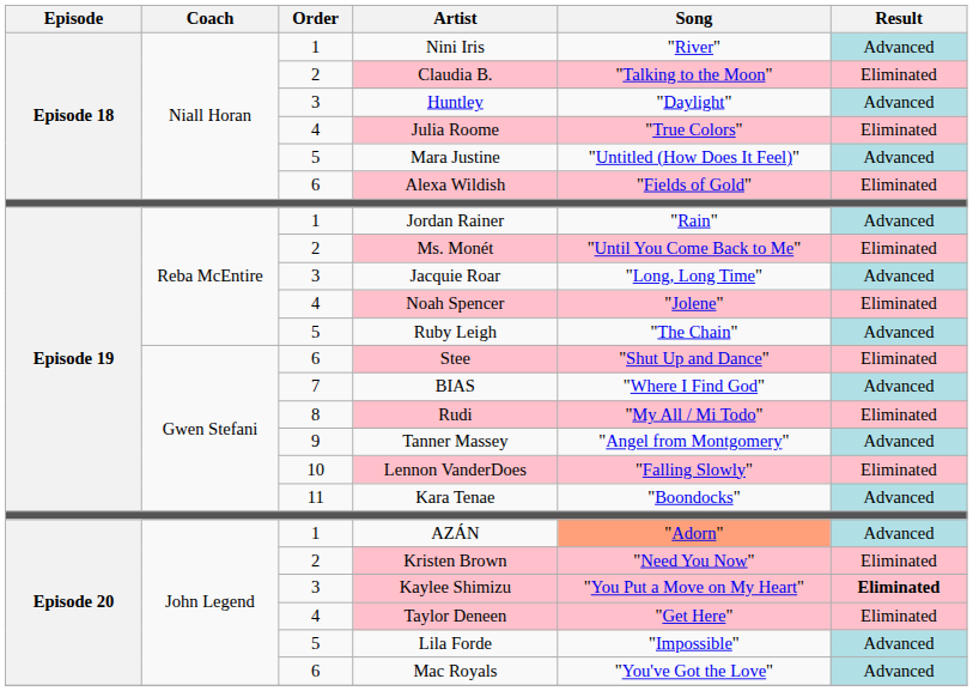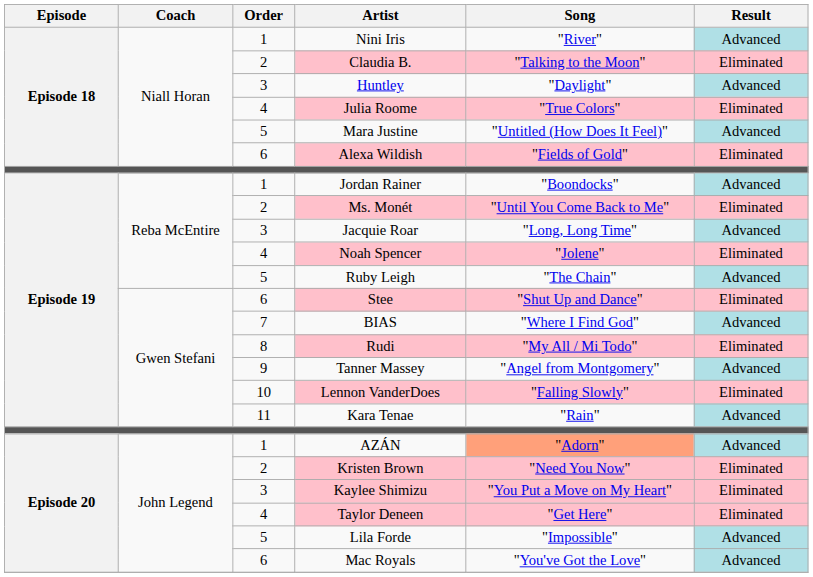 <table class="wikitable" style="text-align:center; width:100%">
 <tr>
 <th style="width:10%">Episode</th>
 <th style="width:10%">Coach</th>
 <th style="width:05%">Order</th>
 <th style="width:15%">Artist</th>
 <th style="width:20%">Song</th>
 <th style="width:10%">Result</th>
 </tr>
 <tr>
 <th rowspan="6">Episode 18<br></th>
 <td rowspan="6" scope="row">Niall Horan</td>
 <td>1</td>
 <td>Nini Iris</td>
 <td>"<a href='#'>River</a>"</td>
 <td style="background:#B0E0E6">Advanced</td>
 </tr>
 <tr>
 <td>2</td>
 <td style="background: pink">Claudia B.</td>
 <td style="background: pink">"<a href='#'>Talking to the Moon</a>"</td>
 <td style="background: pink">Eliminated</td>
 </tr>
 <tr>
 <td>3</td>
 <td><a href='#'>Huntley</a></td>
 <td>"<a href='#'>Daylight</a>"</td>
 <td style="background:#B0E0E6">Advanced</td>
 </tr>
 <tr>
 <td>4</td>
 <td style="background: pink">Julia Roome</td>
 <td style="background: pink">"<a href='#'>True Colors</a>"</td>
 <td style="background: pink">Eliminated</td>
 </tr>
 <tr>
 <td>5</td>
 <td>Mara Justine</td>
 <td>"<a href='#'>Untitled (How Does It Feel)</a>"</td>
 <td style="background:#B0E0E6">Advanced</td>
 </tr>
 <tr>
 <td>6</td>
 <td style="background: pink">Alexa Wildish</td>
 <td style="background: pink">"<a href='#'>Fields of Gold</a>"</td>
 <td style="background: pink">Eliminated</td>
 </tr>
 <tr>
 <td colspan="6" style="background:#555"></td>
 </tr>
 <tr>
 <th rowspan="11">Episode 19<br></th>
 <td rowspan="5" scope="row">Reba McEntire</td>
 <td>1</td>
 <td>Jordan Rainer</td>
-<td>"<a href='#'>Rain</a>"</td>
+<td>"<a href='#'>Boondocks</a>"</td>
 <td style="background:#B0E0E6">Advanced</td>
 </tr>
 <tr>
 <td>2</td>
 <td style="background: pink">Ms. Monét</td>
 <td style="background: pink">"<a href='#'>Until You Come Back to Me</a>"</td>
 <td style="background: pink">Eliminated</td>
 </tr>
 <tr>
 <td>3</td>
 <td>Jacquie Roar</td>
 <td>"<a href='#'>Long, Long Time</a>"</td>
 <td style="background:#B0E0E6">Advanced</td>
 </tr>
 <tr>
 <td>4</td>
 <td style="background: pink">Noah Spencer</td>
 <td style="background: pink">"<a href='#'>Jolene</a>"</td>
 <td style="background: pink">Eliminated</td>
 </tr>
 <tr>
 <td>5</td>
 <td>Ruby Leigh</td>
 <td>"<a href='#'>The Chain</a>"</td>
 <td style="background:#B0E0E6">Advanced</td>
 </tr>
 <tr>
 <td rowspan="6" scope="row">Gwen Stefani</td>
 <td>6</td>
 <td style="background: pink">Stee</td>
 <td style="background: pink">"<a href='#'>Shut Up and Dance</a>"</td>
 <td style="background: pink">Eliminated</td>
 </tr>
 <tr>
 <td>7</td>
 <td>BIAS</td>
 <td>"<a href='#'>Where I Find God</a>"</td>
 <td style="background:#B0E0E6">Advanced</td>
 </tr>
 <tr>
 <td>8</td>
 <td style="background: pink">Rudi</td>
 <td style="background: pink">"<a href='#'>My All / Mi Todo</a>"</td>
 <td style="background: pink">Eliminated</td>
 </tr>
 <tr>
 <td>9</td>
 <td>Tanner Massey</td>
 <td>"<a href='#'>Angel from Montgomery</a>"</td>
 <td style="background:#B0E0E6">Advanced</td>
 </tr>
 <tr>
 <td>10</td>
 <td style="background: pink">Lennon VanderDoes</td>
 <td style="background: pink">"<a href='#'>Falling Slowly</a>"</td>
 <td style="background: pink">Eliminated</td>
 </tr>
 <tr>
 <td>11</td>
 <td>Kara Tenae</td>
-<td>"<a href='#'>Boondocks</a>"</td>
+<td>"<a href='#'>Rain</a>"</td>
 <td style="background:#B0E0E6">Advanced</td>
 </tr>
 <tr>
 <td colspan="6" style="background:#555"></td>
 </tr>
 <tr>
 <th rowspan="6">Episode 20<br></th>
 <td rowspan="6" scope="row">John Legend</td>
 <td>1</td>
 <td>AZÁN</td>
 <td style="background: lightsalmon;">"<a href='#'>Adorn</a>"</td>
 <td style="background:#B0E0E6">Advanced</td>
 </tr>
 <tr>
 <td>2</td>
 <td style="background: pink">Kristen Brown</td>
 <td style="background: pink">"<a href='#'>Need You Now</a>"</td>
 <td style="background: pink">Eliminated</td>
 </tr>
 <tr>
 <td>3</td>
 <td style="background: pink">Kaylee Shimizu</td>
 <td style="background: pink">"<a href='#'>You Put a Move on My Heart</a>"</td>
-<td style="background: pink"><strong>Eliminated</strong></td>
+<td style="background: pink">Eliminated</td>
 </tr>
 <tr>
 <td>4</td>
 <td style="background: pink">Taylor Deneen</td>
 <td style="background: pink">"<a href='#'>Get Here</a>"</td>
 <td style="background: pink">Eliminated</td>
 </tr>
 <tr>
 <td>5</td>
 <td>Lila Forde</td>
 <td>"<a href='#'>Impossible</a>"</td>
 <td style="background:#B0E0E6">Advanced</td>
 </tr>
 <tr>
 <td>6</td>
 <td>Mac Royals</td>
 <td>"<a href='#'>You've Got the Love</a>"</td>
 <td style="background:#B0E0E6">Advanced</td>
 </tr>
 <tr>
 </tr>
 </table>
